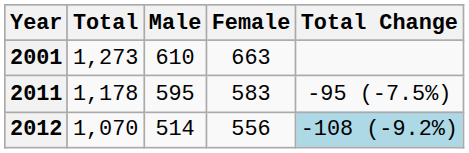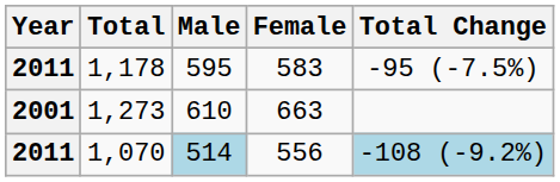 <table class=wikitable style="text-align: center;">
 <tr>
 <th scope=col>Year</th>
 <th scope=col>Total</th>
 <th scope=col>Male</th>
 <th scope=col>Female</th>
 <th scope=col>Total Change</th>
+</tr>
+<tr>
+<th scope=row>2011</th>
+<td>1,178</td>
+<td>595</td>
+<td>583</td>
+<td>-95 (-7.5%)</td>
 </tr>
 <tr>
 <th scope=row>2001</th>
 <td>1,273</td>
 <td>610</td>
 <td>663</td>
 <td></td>
 </tr>
 <tr>
 <th scope=row>2011</th>
-<td>1,178</td>
-<td>595</td>
-<td>583</td>
-<td>-95 (-7.5%)</td>
-</tr>
-<tr>
-<th scope=row>2012</th>
 <td>1,070</td>
-<td>514</td>
+<td style="background: lightblue;">514</td>
 <td>556</td>
 <td style="background: lightblue;">-108 (-9.2%)</td>
 </tr>
 </table>
